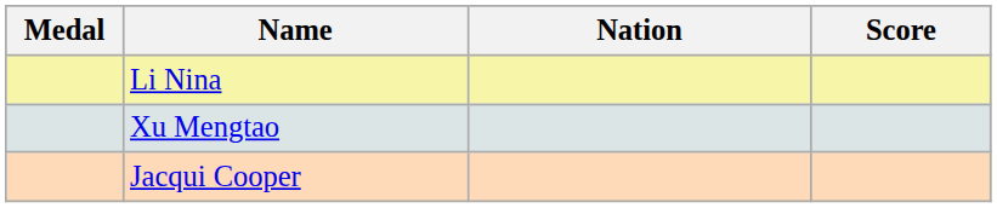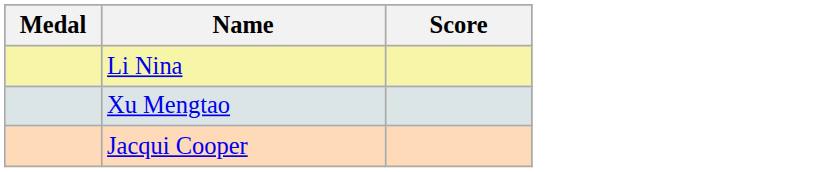 <table class=wikitable style="border:1px solid #AAAAAA;font-size:90%">
 <tr bgcolor="#E4E4E4">
 <th width=50>Medal</th>
 <th width=160>Name</th>
-<th width=160>Nation</th>
 <th width=80>Score</th>
 </tr>
 <tr bgcolor="#F7F6A8">
 <td align="center"></td>
 <td><a href='#'>Li Nina</a></td>
-<td></td>
 <td align="center"></td>
 </tr>
 <tr bgcolor="#DCE5E5">
 <td align="center"></td>
 <td><a href='#'>Xu Mengtao</a></td>
-<td></td>
 <td align="center"></td>
 </tr>
 <tr bgcolor="#FFDAB9">
 <td align="center"></td>
 <td><a href='#'>Jacqui Cooper</a></td>
-<td></td>
 <td align="center"></td>
 </tr>
 </table>
